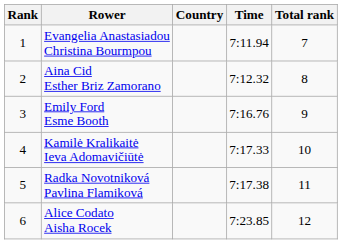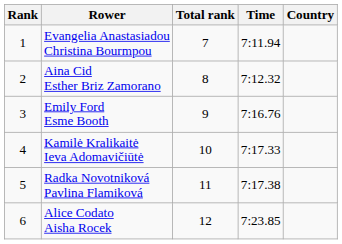 <table class="wikitable" style="text-align:center">
 <tr>
 <th>Rank</th>
 <th>Rower</th>
+<th>Total rank</th>
+<th>Time</th>
 <th>Country</th>
-<th>Time</th>
-<th>Total rank</th>
 </tr>
 <tr>
 <td>1</td>
 <td align="left"><a href='#'>Evangelia Anastasiadou</a><br><a href='#'>Christina Bourmpou</a></td>
+<td>7</td>
+<td>7:11.94</td>
 <td align="left"></td>
-<td>7:11.94</td>
-<td>7</td>
 </tr>
 <tr>
 <td>2</td>
 <td align="left"><a href='#'>Aina Cid</a><br><a href='#'>Esther Briz Zamorano</a></td>
+<td>8</td>
+<td>7:12.32</td>
 <td align="left"></td>
-<td>7:12.32</td>
-<td>8</td>
 </tr>
 <tr>
 <td>3</td>
 <td align="left"><a href='#'>Emily Ford</a><br><a href='#'>Esme Booth</a></td>
+<td>9</td>
+<td>7:16.76</td>
 <td align="left"></td>
-<td>7:16.76</td>
-<td>9</td>
 </tr>
 <tr>
 <td>4</td>
 <td align="left"><a href='#'>Kamilė Kralikaitė</a><br><a href='#'>Ieva Adomavičiūtė</a></td>
+<td>10</td>
+<td>7:17.33</td>
 <td align="left"></td>
-<td>7:17.33</td>
-<td>10</td>
 </tr>
 <tr>
 <td>5</td>
 <td align="left"><a href='#'>Radka Novotniková</a><br><a href='#'>Pavlina Flamiková</a></td>
+<td>11</td>
+<td>7:17.38</td>
 <td align="left"></td>
-<td>7:17.38</td>
-<td>11</td>
 </tr>
 <tr>
 <td>6</td>
 <td align="left"><a href='#'>Alice Codato</a><br><a href='#'>Aisha Rocek</a></td>
+<td>12</td>
+<td>7:23.85</td>
 <td align="left"></td>
-<td>7:23.85</td>
-<td>12</td>
 </tr>
 </table>
